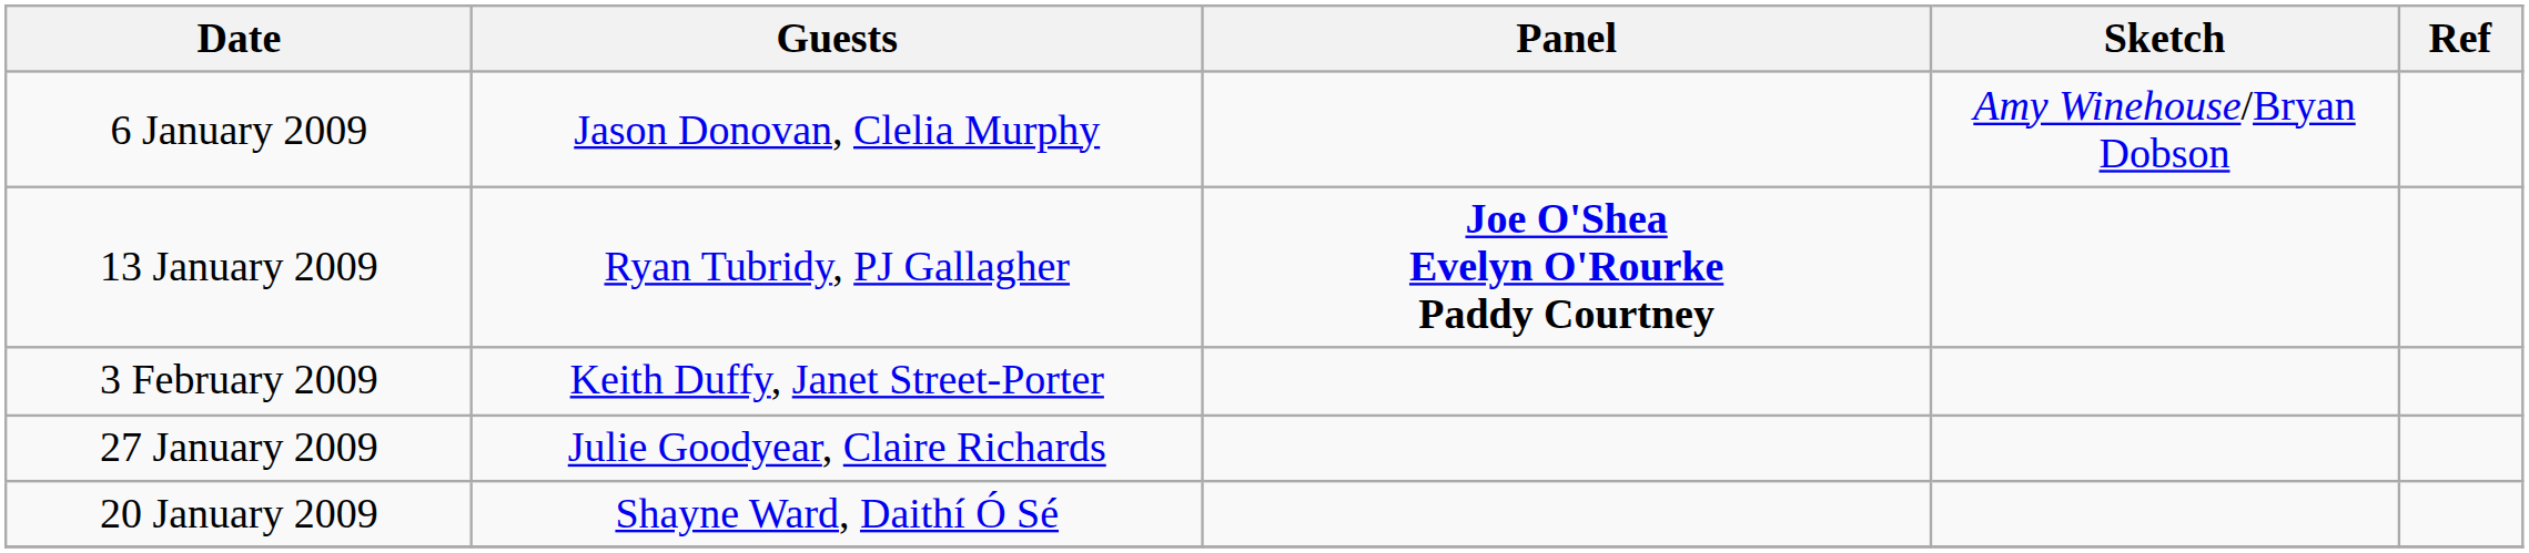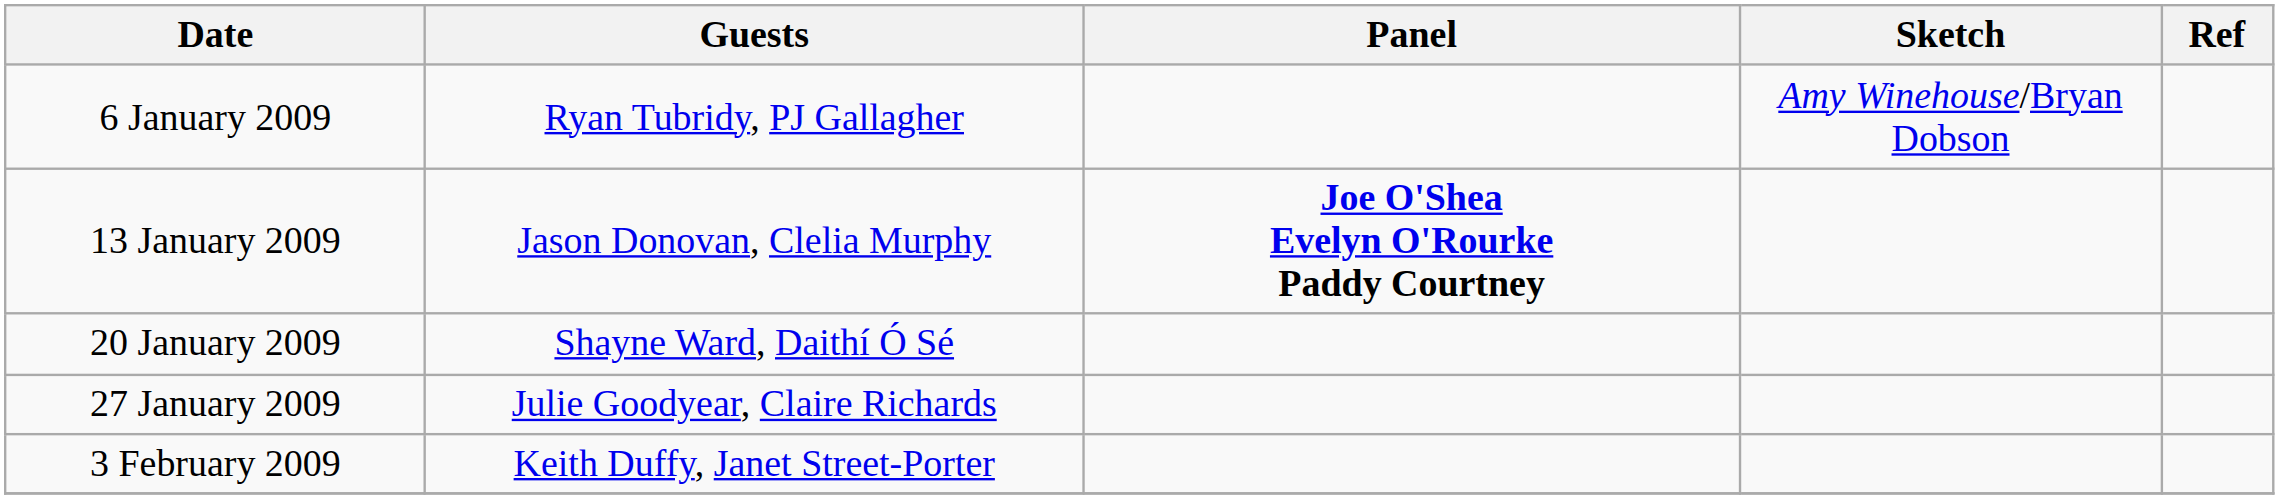 <table class="wikitable">
 <tr>
 <th width="170" rowspan="1">Date</th>
 <th width="270" rowspan="1">Guests</th>
 <th width="270" rowspan="1">Panel</th>
 <th width="170" rowspan="1">Sketch</th>
 <th width="40" rowspan="1">Ref</th>
 </tr>
 <tr>
 <td align="center">6 January 2009</td>
-<td align="center"><a href='#'>Jason Donovan</a>, <a href='#'>Clelia Murphy</a></td>
+<td align="center"><a href='#'>Ryan Tubridy</a>, <a href='#'>PJ Gallagher</a></td>
 <td align="center"></td>
 <td align="center"><em><a href='#'>Amy Winehouse</a></em>/<a href='#'>Bryan Dobson</a></td>
 <td align="center"></td>
 </tr>
 <tr>
 <td align="center">13 January 2009</td>
-<td align="center"><a href='#'>Ryan Tubridy</a>, <a href='#'>PJ Gallagher</a></td>
+<td align="center"><a href='#'>Jason Donovan</a>, <a href='#'>Clelia Murphy</a></td>
 <td align="center"><strong><a href='#'>Joe O'Shea</a> <br> <a href='#'>Evelyn O'Rourke</a> <br> Paddy Courtney</strong></td>
 <td align="center"></td>
 <td align="center"></td>
 </tr>
 <tr>
-<td align="center">3 February 2009</td>
-<td align="center"><a href='#'>Keith Duffy</a>, <a href='#'>Janet Street-Porter</a></td>
+<td align="center">20 January 2009</td>
+<td align="center"><a href='#'>Shayne Ward</a>, <a href='#'>Daithí Ó Sé</a></td>
 <td align="center"></td>
 <td align="center"></td>
 <td align="center"></td>
 </tr>
 <tr>
 <td align="center">27 January 2009</td>
 <td align="center"><a href='#'>Julie Goodyear</a>, <a href='#'>Claire Richards</a></td>
 <td align="center"></td>
 <td align="center"></td>
 <td align="center"></td>
 </tr>
 <tr>
-<td align="center">20 January 2009</td>
-<td align="center"><a href='#'>Shayne Ward</a>, <a href='#'>Daithí Ó Sé</a></td>
+<td align="center">3 February 2009</td>
+<td align="center"><a href='#'>Keith Duffy</a>, <a href='#'>Janet Street-Porter</a></td>
 <td align="center"></td>
 <td align="center"></td>
 <td align="center"></td>
 </tr>
 <tr>
 </tr>
 </table>
